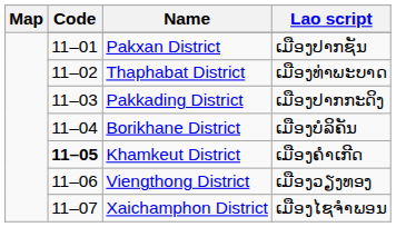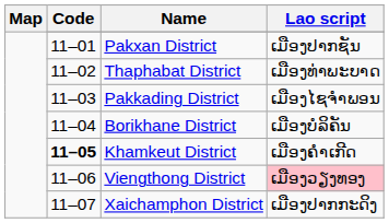 <table class="wikitable"  style="font-size:90%;">
 <tr>
 <th>Map</th>
 <th>Code</th>
 <th>Name</th>
 <th><a href='#'>Lao script</a></th>
 </tr>
 <tr>
 <td rowspan=8></td>
 </tr>
 <tr>
 <td>11–01</td>
 <td><a href='#'>Pakxan District</a></td>
 <td>ເມືອງປາກຊັນ</td>
 </tr>
 <tr>
 <td>11–02</td>
 <td><a href='#'>Thaphabat District</a></td>
 <td>ເມືອງທ່າພະບາດ</td>
 </tr>
 <tr>
 <td>11–03</td>
 <td><a href='#'>Pakkading District</a></td>
-<td>ເມືອງປາກກະດິງ</td>
+<td>ເມືອງໄຊຈໍາພອນ</td>
 </tr>
 <tr>
 <td>11–04</td>
 <td><a href='#'>Borikhane District</a></td>
 <td>ເມືອງບໍລິຄັນ</td>
 </tr>
 <tr>
 <td><strong>11–05</strong></td>
 <td><a href='#'>Khamkeut District</a></td>
 <td>ເມືອງຄຳເກີດ</td>
 </tr>
 <tr>
 <td>11–06</td>
 <td><a href='#'>Viengthong District</a></td>
-<td>ເມືອງວຽງທອງ</td>
+<td style="background: pink;">ເມືອງວຽງທອງ</td>
 </tr>
 <tr>
 <td>11–07</td>
 <td><a href='#'>Xaichamphon District</a></td>
-<td>ເມືອງໄຊຈໍາພອນ</td>
+<td>ເມືອງປາກກະດິງ</td>
 </tr>
 </table>
